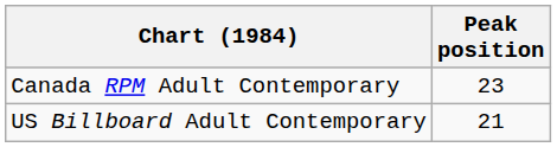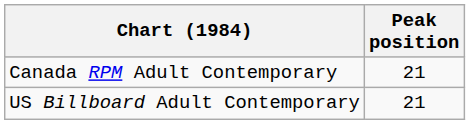 <table class="wikitable">
 <tr>
 <th>Chart (1984)</th>
 <th>Peak<br>position</th>
 </tr>
 <tr>
 <td>Canada <em><a href='#'>RPM</a></em> Adult Contemporary</td>
-<td style="text-align:center;">23</td>
+<td style="text-align:center;">21</td>
 </tr>
 <tr>
 <td align="left">US <em>Billboard</em> Adult Contemporary</td>
 <td style="text-align:center;">21</td>
 </tr>
 </table>
